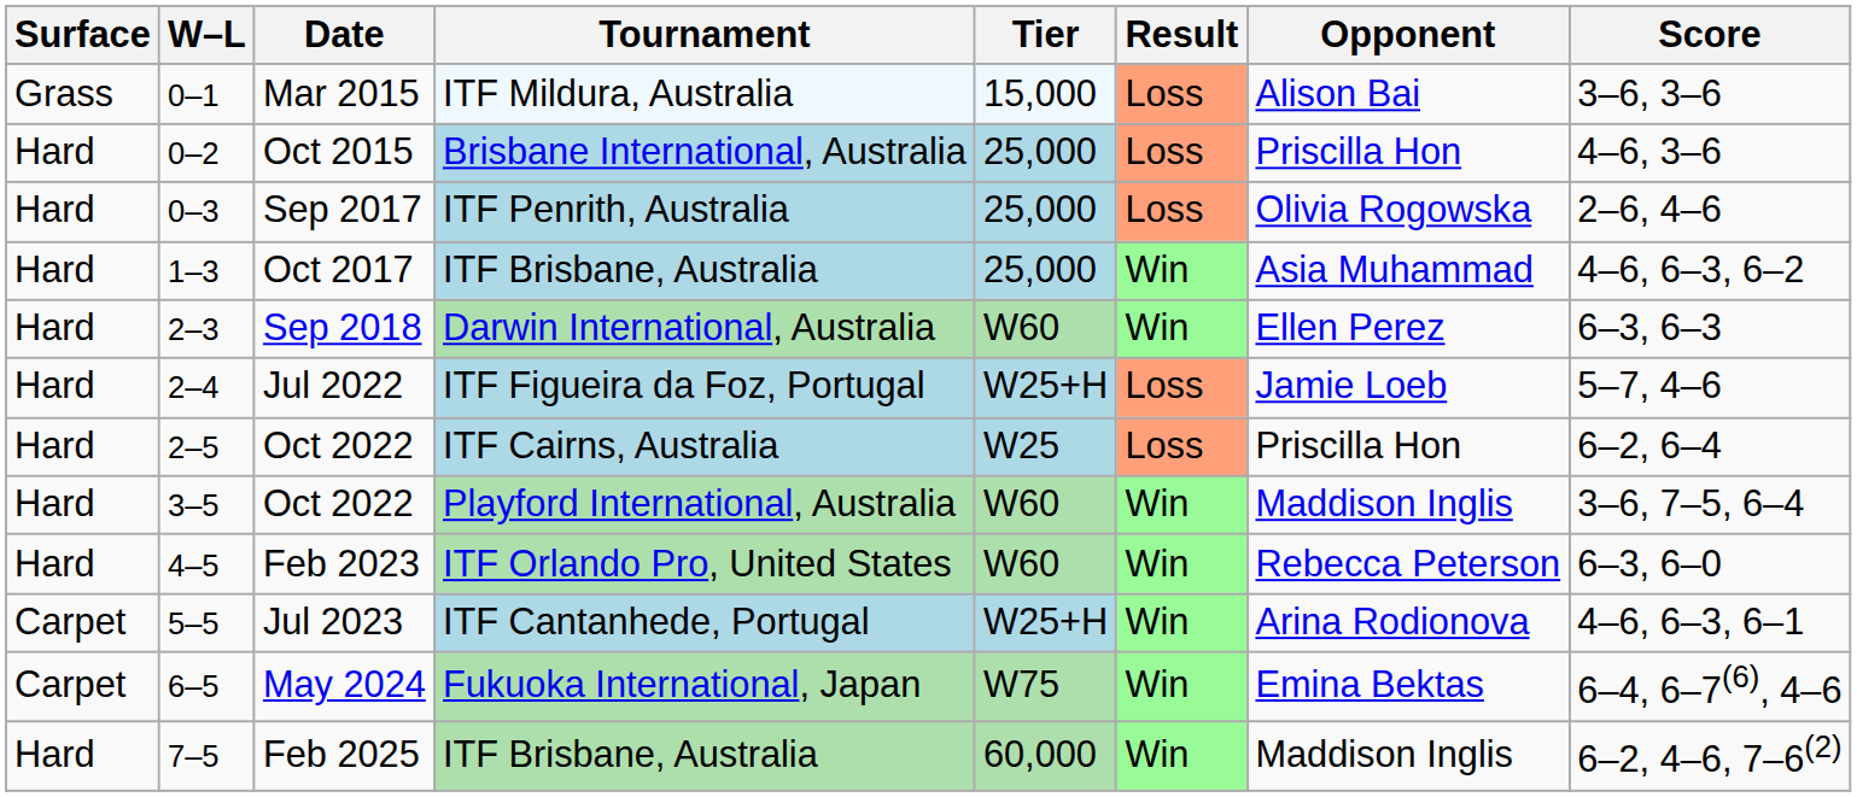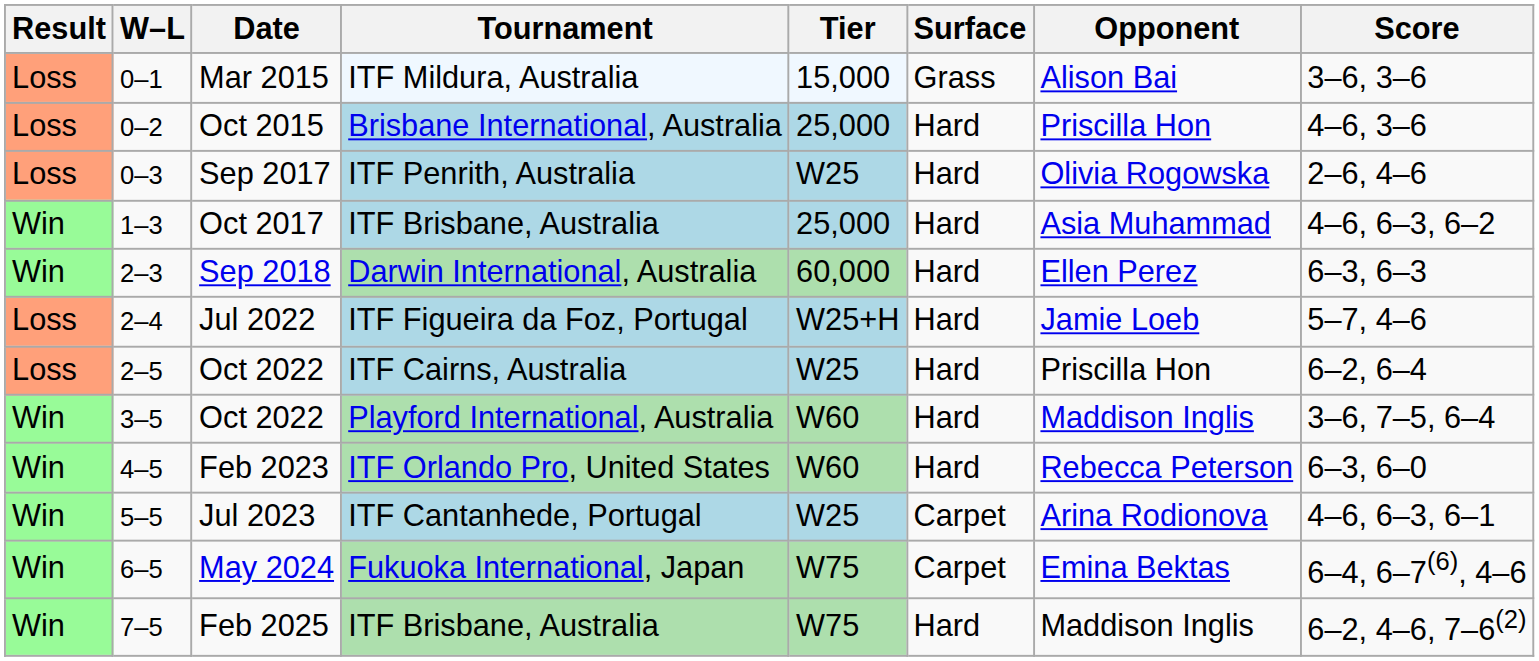 <table class="sortable wikitable">
 <tr>
-<th>Surface</th>
+<th>Result</th>
 <th class="unsortable">W–L</th>
 <th>Date</th>
 <th>Tournament</th>
 <th>Tier</th>
-<th>Result</th>
+<th>Surface</th>
 <th>Opponent</th>
 <th class="unsortable">Score</th>
 </tr>
 <tr>
-<td>Grass</td>
+<td style="background:#ffa07a;">Loss</td>
 <td><small>0–1</small></td>
 <td>Mar 2015</td>
 <td style="background:#f0f8ff;">ITF Mildura, Australia</td>
 <td style="background:#f0f8ff;">15,000</td>
-<td style="background:#ffa07a;">Loss</td>
+<td>Grass</td>
 <td> <a href='#'>Alison Bai</a></td>
 <td>3–6, 3–6</td>
 </tr>
 <tr>
-<td>Hard</td>
+<td style="background:#ffa07a;">Loss</td>
 <td><small>0–2</small></td>
 <td>Oct 2015</td>
 <td style="background:lightblue;"><a href='#'>Brisbane International</a>, Australia</td>
 <td style="background:lightblue;">25,000</td>
-<td style="background:#ffa07a;">Loss</td>
+<td>Hard</td>
 <td> <a href='#'>Priscilla Hon</a></td>
 <td>4–6, 3–6</td>
 </tr>
 <tr>
-<td>Hard</td>
+<td style="background:#ffa07a;">Loss</td>
 <td><small>0–3</small></td>
 <td>Sep 2017</td>
 <td style="background:lightblue;">ITF Penrith, Australia</td>
-<td style="background:lightblue;">25,000</td>
-<td style="background:#ffa07a;">Loss</td>
+<td style="background:lightblue;">W25</td>
+<td>Hard</td>
 <td> <a href='#'>Olivia Rogowska</a></td>
 <td>2–6, 4–6</td>
 </tr>
 <tr>
-<td>Hard</td>
+<td style="background:#98fb98;">Win</td>
 <td><small>1–3</small></td>
 <td>Oct 2017</td>
 <td style="background:lightblue;">ITF Brisbane, Australia</td>
 <td style="background:lightblue;">25,000</td>
-<td style="background:#98fb98;">Win</td>
+<td>Hard</td>
 <td> <a href='#'>Asia Muhammad</a></td>
 <td>4–6, 6–3, 6–2</td>
 </tr>
 <tr>
-<td>Hard</td>
+<td style="background:#98fb98;">Win</td>
 <td><small>2–3</small></td>
 <td><a href='#'>Sep 2018</a></td>
 <td style="background:#addfad;"><a href='#'>Darwin International</a>, Australia</td>
-<td style="background:#addfad;">W60</td>
-<td style="background:#98fb98;">Win</td>
+<td style="background:#addfad;">60,000</td>
+<td>Hard</td>
 <td> <a href='#'>Ellen Perez</a></td>
 <td>6–3, 6–3</td>
 </tr>
 <tr>
-<td>Hard</td>
+<td style="background:#ffa07a;">Loss</td>
 <td><small>2–4</small></td>
 <td>Jul 2022</td>
 <td style="background:lightblue;">ITF Figueira da Foz, Portugal</td>
 <td style="background:lightblue;">W25+H</td>
-<td style="background:#ffa07a;">Loss</td>
+<td>Hard</td>
 <td> <a href='#'>Jamie Loeb</a></td>
 <td>5–7, 4–6</td>
 </tr>
 <tr>
-<td>Hard</td>
+<td style="background:#ffa07a;">Loss</td>
 <td><small>2–5</small></td>
 <td>Oct 2022</td>
 <td style="background:lightblue;">ITF Cairns, Australia</td>
 <td style="background:lightblue;">W25</td>
-<td style="background:#ffa07a;">Loss</td>
+<td>Hard</td>
 <td> Priscilla Hon</td>
 <td>6–2, 6–4</td>
 </tr>
 <tr>
-<td>Hard</td>
+<td style="background:#98FB98;">Win</td>
 <td><small>3–5</small></td>
 <td>Oct 2022</td>
 <td style="background:#addfad;"><a href='#'>Playford International</a>, Australia</td>
 <td style="background:#addfad;">W60</td>
-<td style="background:#98FB98;">Win</td>
+<td>Hard</td>
 <td> <a href='#'>Maddison Inglis</a></td>
 <td>3–6, 7–5, 6–4</td>
 </tr>
 <tr>
-<td>Hard</td>
+<td style="background:#98FB98;">Win</td>
 <td><small>4–5</small></td>
 <td>Feb 2023</td>
 <td style="background:#addfad;"><a href='#'>ITF Orlando Pro</a>, United States</td>
 <td style="background:#addfad;">W60</td>
-<td style="background:#98FB98;">Win</td>
+<td>Hard</td>
 <td> <a href='#'>Rebecca Peterson</a></td>
 <td>6–3, 6–0</td>
 </tr>
 <tr>
-<td>Carpet</td>
+<td style="background:#98FB98;">Win</td>
 <td><small>5–5</small></td>
 <td>Jul 2023</td>
 <td style="background:lightblue;">ITF Cantanhede, Portugal</td>
-<td style="background:lightblue;">W25+H</td>
-<td style="background:#98FB98;">Win</td>
+<td style="background:lightblue;">W25</td>
+<td>Carpet</td>
 <td> <a href='#'>Arina Rodionova</a></td>
 <td>4–6, 6–3, 6–1</td>
 </tr>
 <tr>
-<td>Carpet</td>
+<td style="background:#98FB98;">Win</td>
 <td><small>6–5</small></td>
 <td><a href='#'>May 2024</a></td>
 <td style="background:#addfad;"><a href='#'>Fukuoka International</a>, Japan</td>
 <td style="background:#addfad;">W75</td>
-<td style="background:#98FB98;">Win</td>
+<td>Carpet</td>
 <td> <a href='#'>Emina Bektas</a></td>
 <td>6–4, 6–7<sup>(6)</sup>, 4–6</td>
 </tr>
 <tr>
-<td>Hard</td>
+<td style="background:#98FB98;">Win</td>
 <td><small>7–5</small></td>
 <td>Feb 2025</td>
 <td style="background:#addfad;">ITF Brisbane, Australia</td>
-<td style="background:#addfad;">60,000</td>
-<td style="background:#98FB98;">Win</td>
+<td style="background:#addfad;">W75</td>
+<td>Hard</td>
 <td> Maddison Inglis</td>
 <td>6–2, 4–6, 7–6<sup>(2)</sup></td>
 </tr>
 </table>
